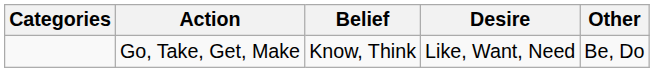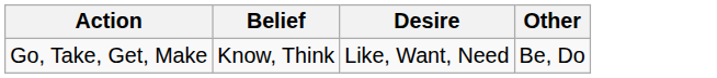 <table class="wikitable">
 <tr>
-<th>Categories</th>
 <th>Action</th>
 <th>Belief</th>
 <th>Desire</th>
 <th>Other</th>
 </tr>
 <tr>
-<td></td>
 <td>Go, Take, Get, Make</td>
 <td>Know, Think</td>
 <td>Like, Want, Need</td>
 <td>Be, Do</td>
 </tr>
 </table>
